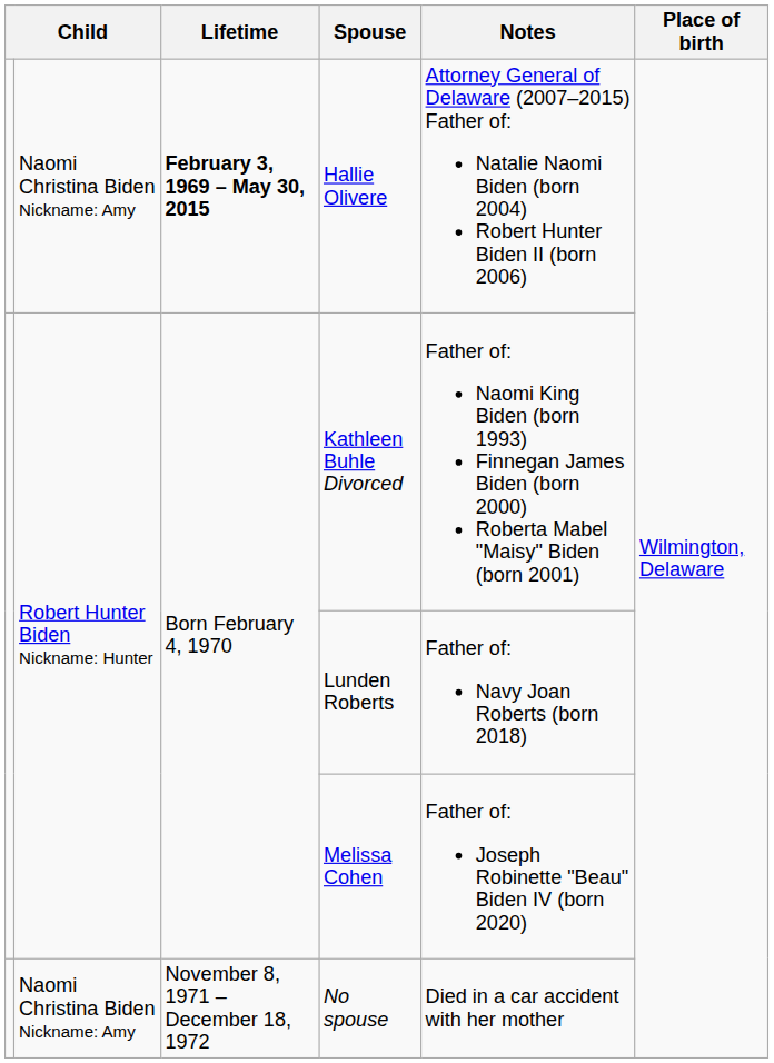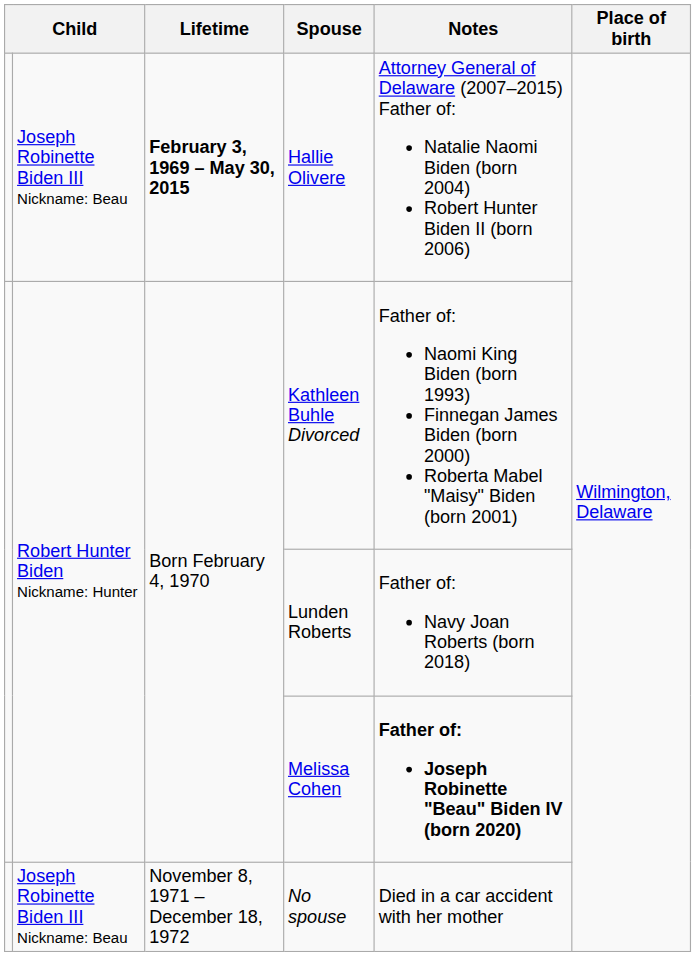 <table class="wikitable">
 <tr>
 <th colspan="2" width=20%>Child</th>
 <th>Lifetime</th>
 <th>Spouse</th>
 <th>Notes</th>
 <th>Place of birth</th>
 </tr>
 <tr>
 <td rowspan="1" style="text-align:center;"></td>
-<td>Naomi Christina Biden<br><small>Nickname: Amy</small></td>
+<td><a href='#'>Joseph Robinette Biden III</a><br><small>Nickname: Beau</small></td>
 <td><strong>February 3, 1969 – May 30, 2015</strong></td>
 <td><a href='#'>Hallie Olivere</a></td>
 <td><a href='#'>Attorney General of Delaware</a> (2007–2015)<br>Father of:<ul><li>Natalie Naomi Biden (born 2004)</li><li>Robert Hunter Biden II (born 2006)</li></ul></td>
 <td rowspan="5"><a href='#'>Wilmington, Delaware</a></td>
 </tr>
 <tr>
 <td rowspan="3" style="text-align:center;"></td>
 <td rowspan="3"><a href='#'>Robert Hunter Biden</a><br><small>Nickname: Hunter</small></td>
 <td rowspan="3">Born February 4, 1970</td>
 <td><a href='#'>Kathleen Buhle</a><br><em>Divorced</em></td>
 <td><br>Father of:<ul><li>Naomi King Biden (born 1993)</li><li>Finnegan James Biden (born 2000)</li><li>Roberta Mabel "Maisy" Biden (born 2001)</li></ul></td>
 </tr>
 <tr>
 <td>Lunden Roberts</td>
 <td><br>Father of:<ul><li>Navy Joan Roberts (born 2018)</li></ul></td>
 </tr>
 <tr>
 <td><a href='#'>Melissa Cohen</a></td>
-<td><br>Father of:<ul><li>Joseph Robinette "Beau" Biden IV (born 2020)</li></ul></td>
+<td><strong><br>Father of:<ul><li>Joseph Robinette "Beau" Biden IV (born 2020)</li></ul></strong></td>
 </tr>
 <tr>
 <td></td>
-<td>Naomi Christina Biden<br><small>Nickname: Amy</small></td>
+<td><a href='#'>Joseph Robinette Biden III</a><br><small>Nickname: Beau</small></td>
 <td>November 8, 1971 – December 18, 1972</td>
 <td><em>No spouse</em></td>
 <td>Died in a car accident with her mother</td>
 </tr>
 </table>
